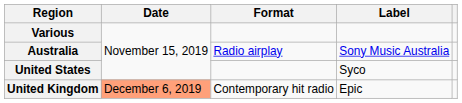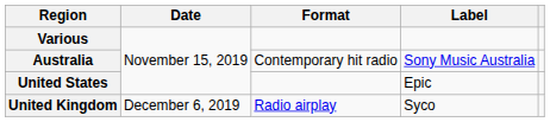 <table class="wikitable plainrowheaders">
 <tr>
 <th scope="col">Region</th>
 <th scope="col">Date</th>
 <th scope="col">Format</th>
 <th scope="col">Label</th>
 <th scope="col"></th>
 </tr>
 <tr>
 <th scope="row">Various</th>
 <td rowspan="3">November 15, 2019</td>
 <td></td>
 <td></td>
 <td></td>
 </tr>
 <tr>
 <th scope="row">Australia</th>
-<td><a href='#'>Radio airplay</a></td>
+<td>Contemporary hit radio</td>
 <td><a href='#'>Sony Music Australia</a></td>
 <td></td>
 </tr>
 <tr>
 <th scope="row">United States</th>
 <td></td>
-<td>Syco</td>
+<td>Epic</td>
 <td style="text-align:center;"></td>
 </tr>
 <tr>
 <th scope="row">United Kingdom</th>
-<td style="background: lightsalmon;">December 6, 2019</td>
-<td>Contemporary hit radio</td>
-<td>Epic</td>
+<td>December 6, 2019</td>
+<td><a href='#'>Radio airplay</a></td>
+<td>Syco</td>
 <td></td>
 </tr>
 </table>
